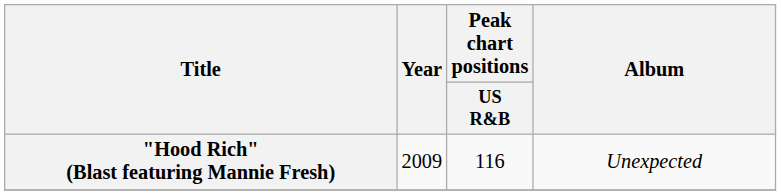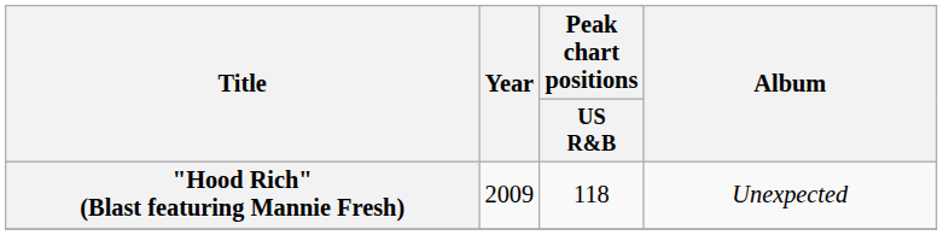 <table class="wikitable plainrowheaders" style="text-align:center;">
 <tr>
 <th scope="col" rowspan="2" style="width:20em;">Title</th>
 <th scope="col" rowspan="2">Year</th>
 <th scope="col" colspan="1">Peak chart positions</th>
 <th scope="col" rowspan="2" style="width:12em;">Album</th>
 </tr>
 <tr>
 <th style="width:3em;font-size:90%;">US<br>R&B</th>
 </tr>
 <tr>
 <th scope="row">"Hood Rich"<br><span>(Blast featuring Mannie Fresh)</span></th>
 <td>2009</td>
-<td>116</td>
+<td>118</td>
 <td><em>Unexpected</em></td>
 </tr>
 <tr>
 </tr>
 </table>
